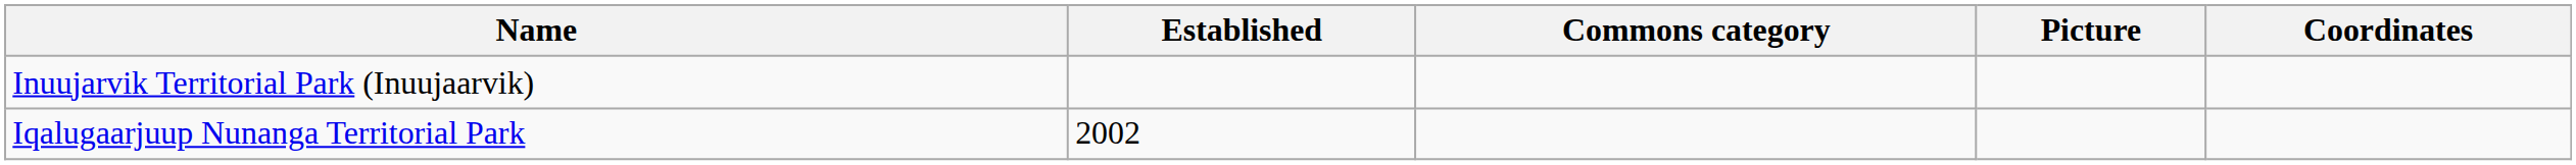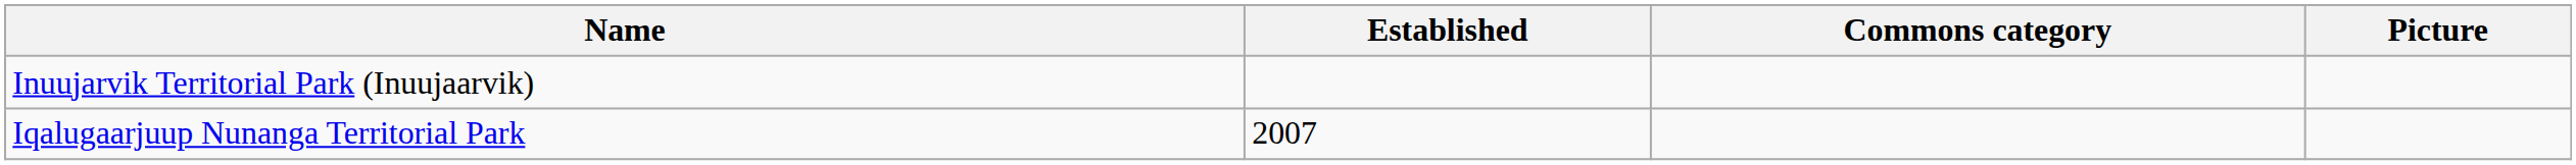 <table class='wikitable sortable' style="width:100%">
 <tr>
 <th>Name</th>
 <th>Established</th>
 <th>Commons category</th>
 <th>Picture</th>
-<th>Coordinates</th>
 </tr>
 <tr>
 <td><a href='#'>Inuujarvik Territorial Park</a> (Inuujaarvik)</td>
 <td></td>
 <td></td>
 <td></td>
-<td></td>
 </tr>
 <tr>
 <td><a href='#'>Iqalugaarjuup Nunanga Territorial Park</a></td>
-<td>2002</td>
-<td></td>
+<td>2007</td>
 <td></td>
 <td></td>
 </tr>
 </table>
